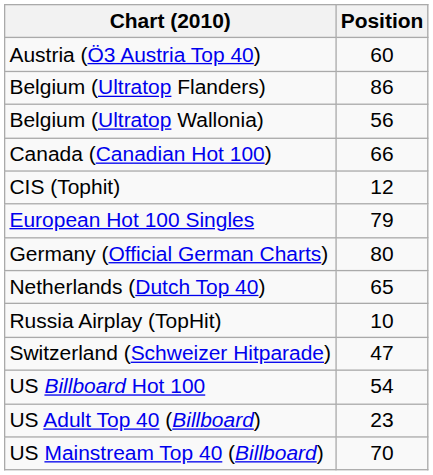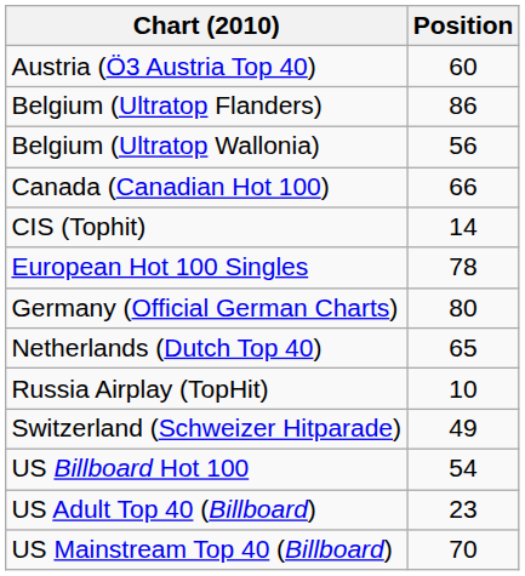 <table class="wikitable sortable">
 <tr>
 <th>Chart (2010)</th>
 <th>Position</th>
 </tr>
 <tr>
 <td>Austria (<a href='#'>Ö3 Austria Top 40</a>)</td>
 <td style="text-align:center;">60</td>
 </tr>
 <tr>
 <td>Belgium (<a href='#'>Ultratop</a> Flanders)</td>
 <td style="text-align:center;">86</td>
 </tr>
 <tr>
 <td>Belgium (<a href='#'>Ultratop</a> Wallonia)</td>
 <td style="text-align:center;">56</td>
 </tr>
 <tr>
 <td>Canada (<a href='#'>Canadian Hot 100</a>)</td>
 <td style="text-align:center;">66</td>
 </tr>
 <tr>
 <td>CIS (Tophit)</td>
-<td style="text-align:center;">12</td>
+<td style="text-align:center;">14</td>
 </tr>
 <tr>
 <td><a href='#'>European Hot 100 Singles</a></td>
-<td style="text-align:center;">79</td>
+<td style="text-align:center;">78</td>
 </tr>
 <tr>
 <td>Germany (<a href='#'>Official German Charts</a>)</td>
 <td style="text-align:center;">80</td>
 </tr>
 <tr>
 <td>Netherlands (<a href='#'>Dutch Top 40</a>)</td>
 <td style="text-align:center;">65</td>
 </tr>
 <tr>
 <td>Russia Airplay (TopHit)</td>
 <td style="text-align:center;">10</td>
 </tr>
 <tr>
 <td>Switzerland (<a href='#'>Schweizer Hitparade</a>)</td>
-<td style="text-align:center;">47</td>
+<td style="text-align:center;">49</td>
 </tr>
 <tr>
 <td>US <a href='#'><em>Billboard</em> Hot 100</a></td>
 <td style="text-align:center;">54</td>
 </tr>
 <tr>
 <td>US <a href='#'>Adult Top 40</a> (<em><a href='#'>Billboard</a></em>)</td>
 <td style="text-align:center;">23</td>
 </tr>
 <tr>
 <td>US <a href='#'>Mainstream Top 40</a> (<em><a href='#'>Billboard</a></em>)</td>
 <td style="text-align:center;">70</td>
 </tr>
 </table>
